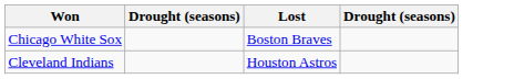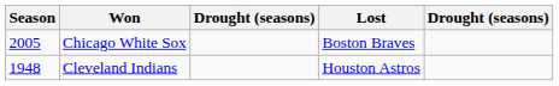 <table class="wikitable">
 <tr>
+<th>Season</th>
 <th>Won</th>
 <th>Drought (seasons)</th>
 <th>Lost</th>
 <th>Drought (seasons)</th>
 </tr>
 <tr>
+<td><a href='#'>2005</a></td>
 <td><a href='#'>Chicago White Sox</a></td>
 <td></td>
 <td><a href='#'>Boston Braves</a></td>
 <td></td>
 </tr>
 <tr>
+<td><a href='#'>1948</a></td>
 <td><a href='#'>Cleveland Indians</a></td>
 <td></td>
 <td><a href='#'>Houston Astros</a></td>
 <td></td>
 </tr>
 </table>
